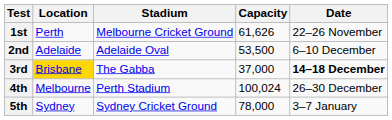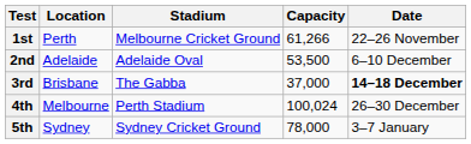 <table class="wikitable">
 <tr>
 <th>Test</th>
 <th>Location</th>
 <th>Stadium</th>
 <th>Capacity</th>
 <th>Date</th>
 </tr>
 <tr>
 <th>1st</th>
 <td><a href='#'>Perth</a></td>
 <td><a href='#'>Melbourne Cricket Ground</a></td>
-<td>61,626</td>
+<td>61,266</td>
 <td>22–26 November</td>
 </tr>
 <tr>
 <th>2nd</th>
 <td><a href='#'>Adelaide</a></td>
 <td><a href='#'>Adelaide Oval</a></td>
 <td>53,500</td>
 <td>6–10 December</td>
 </tr>
 <tr>
 <th>3rd</th>
-<td style="background: gold;"><a href='#'>Brisbane</a></td>
+<td><a href='#'>Brisbane</a></td>
 <td><a href='#'>The Gabba</a></td>
 <td>37,000</td>
 <td><strong>14–18 December</strong></td>
 </tr>
 <tr>
 <th>4th</th>
 <td><a href='#'>Melbourne</a></td>
 <td><a href='#'>Perth Stadium</a></td>
 <td>100,024</td>
 <td>26–30 December</td>
 </tr>
 <tr>
 <th>5th</th>
 <td><a href='#'>Sydney</a></td>
 <td><a href='#'>Sydney Cricket Ground</a></td>
 <td>78,000</td>
 <td>3–7 January</td>
 </tr>
 </table>
